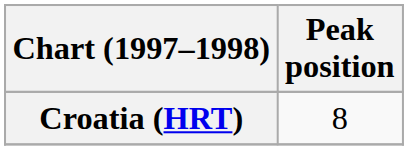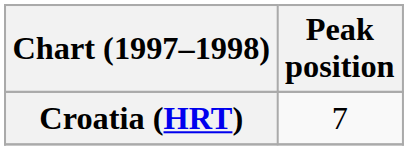 <table class="wikitable sortable plainrowheaders">
 <tr>
 <th align="left">Chart (1997–1998)</th>
 <th align="left">Peak<br>position</th>
 </tr>
 <tr>
 </tr>
 <tr>
 </tr>
 <tr>
 </tr>
 <tr>
 </tr>
 <tr>
 <th scope="row">Croatia (<a href='#'>HRT</a>)</th>
-<td align="center">8</td>
+<td align="center">7</td>
 </tr>
 <tr>
 </tr>
 <tr>
 </tr>
 <tr>
 </tr>
 <tr>
 </tr>
 <tr>
 </tr>
 <tr>
 </tr>
 <tr>
 </tr>
 <tr>
 </tr>
 <tr>
 </tr>
 <tr>
 </tr>
 <tr>
 </tr>
 <tr>
 </tr>
 <tr>
 </tr>
 <tr>
 </tr>
 <tr>
 </tr>
 </table>
